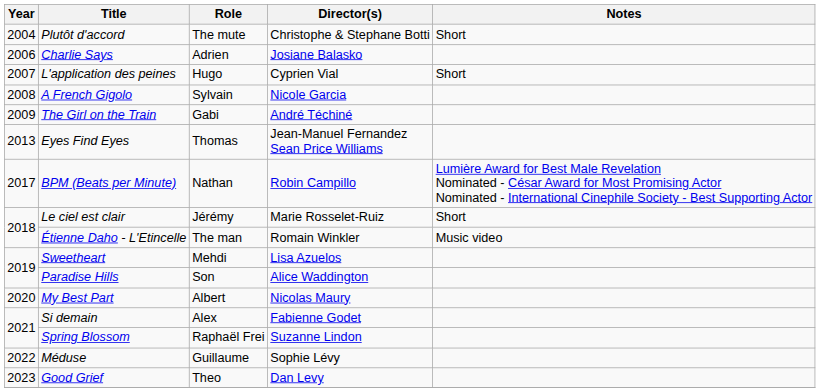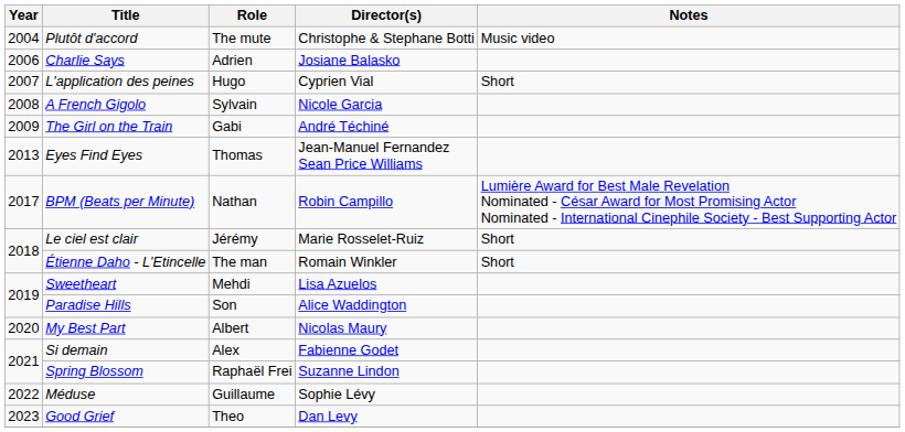 <table class="wikitable sortable">
 <tr>
 <th>Year</th>
 <th>Title</th>
 <th>Role</th>
 <th>Director(s)</th>
 <th class="unsortable">Notes</th>
 </tr>
 <tr>
 <td>2004</td>
 <td><em>Plutôt d'accord</em></td>
 <td>The mute</td>
 <td>Christophe & Stephane Botti</td>
-<td>Short</td>
+<td>Music video</td>
 </tr>
 <tr>
 <td>2006</td>
 <td><em><a href='#'>Charlie Says</a></em></td>
 <td>Adrien</td>
 <td><a href='#'>Josiane Balasko</a></td>
 <td></td>
 </tr>
 <tr>
 <td>2007</td>
 <td><em>L'application des peines</em></td>
 <td>Hugo</td>
 <td>Cyprien Vial</td>
 <td>Short</td>
 </tr>
 <tr>
 <td>2008</td>
 <td><em><a href='#'>A French Gigolo</a></em></td>
 <td>Sylvain</td>
 <td><a href='#'>Nicole Garcia</a></td>
 <td></td>
 </tr>
 <tr>
 <td>2009</td>
 <td><em><a href='#'>The Girl on the Train</a></em></td>
 <td>Gabi</td>
 <td><a href='#'>André Téchiné</a></td>
 <td></td>
 </tr>
 <tr>
 <td>2013</td>
 <td><em>Eyes Find Eyes</em></td>
 <td>Thomas</td>
 <td>Jean-Manuel Fernandez<br><a href='#'>Sean Price Williams</a></td>
 <td></td>
 </tr>
 <tr>
 <td>2017</td>
 <td><em><a href='#'>BPM (Beats per Minute)</a></em></td>
 <td>Nathan</td>
 <td><a href='#'>Robin Campillo</a></td>
 <td><a href='#'>Lumière Award for Best Male Revelation</a><br>Nominated - <a href='#'>César Award for Most Promising Actor</a><br>Nominated - <a href='#'>International Cinephile Society - Best Supporting Actor</a></td>
 </tr>
 <tr>
 <td rowspan=2>2018</td>
 <td><em>Le ciel est clair</em></td>
 <td>Jérémy</td>
 <td>Marie Rosselet-Ruiz</td>
 <td>Short</td>
 </tr>
 <tr>
 <td><em><a href='#'>Étienne Daho</a> - L'Etincelle</em></td>
 <td>The man</td>
 <td>Romain Winkler</td>
-<td>Music video</td>
+<td>Short</td>
 </tr>
 <tr>
 <td rowspan=2>2019</td>
 <td><em><a href='#'>Sweetheart</a></em></td>
 <td>Mehdi</td>
 <td><a href='#'>Lisa Azuelos</a></td>
 <td></td>
 </tr>
 <tr>
 <td><em><a href='#'>Paradise Hills</a></em></td>
 <td>Son</td>
 <td><a href='#'>Alice Waddington</a></td>
 <td></td>
 </tr>
 <tr>
 <td>2020</td>
 <td><em><a href='#'>My Best Part</a></em></td>
 <td>Albert</td>
 <td><a href='#'>Nicolas Maury</a></td>
 <td></td>
 </tr>
 <tr>
 <td rowspan=2>2021</td>
 <td><em>Si demain</em></td>
 <td>Alex</td>
 <td><a href='#'>Fabienne Godet</a></td>
 <td></td>
 </tr>
 <tr>
 <td><em><a href='#'>Spring Blossom</a></em></td>
 <td>Raphaël Frei</td>
 <td><a href='#'>Suzanne Lindon</a></td>
 <td></td>
 </tr>
 <tr>
 <td>2022</td>
 <td><em>Méduse</em></td>
 <td>Guillaume</td>
 <td>Sophie Lévy</td>
 <td></td>
 </tr>
 <tr>
 <td>2023</td>
 <td><em><a href='#'>Good Grief</a></em></td>
 <td>Theo</td>
 <td><a href='#'>Dan Levy</a></td>
 <td></td>
 </tr>
 <tr>
 </tr>
 </table>
